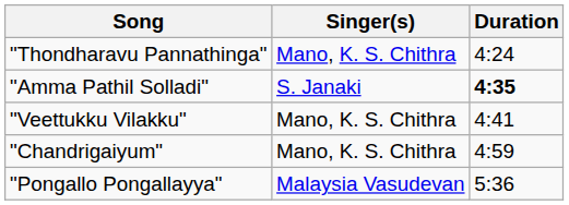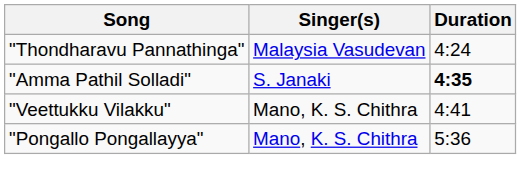 <table class="wikitable" style="font-size:95%;">
 <tr>
 <th>Song</th>
 <th>Singer(s)</th>
 <th>Duration</th>
 </tr>
 <tr>
 <td>"Thondharavu Pannathinga"</td>
-<td><a href='#'>Mano</a>, <a href='#'>K. S. Chithra</a></td>
+<td><a href='#'>Malaysia Vasudevan</a></td>
 <td>4:24</td>
 </tr>
 <tr>
 <td>"Amma Pathil Solladi"</td>
 <td><a href='#'>S. Janaki</a></td>
 <td><strong>4:35</strong></td>
 </tr>
 <tr>
 <td>"Veettukku Vilakku"</td>
 <td>Mano, K. S. Chithra</td>
 <td>4:41</td>
 </tr>
 <tr>
-<td>"Chandrigaiyum"</td>
-<td>Mano, K. S. Chithra</td>
-<td>4:59</td>
-</tr>
-<tr>
 <td>"Pongallo Pongallayya"</td>
-<td><a href='#'>Malaysia Vasudevan</a></td>
+<td><a href='#'>Mano</a>, <a href='#'>K. S. Chithra</a></td>
 <td>5:36</td>
 </tr>
 </table>
